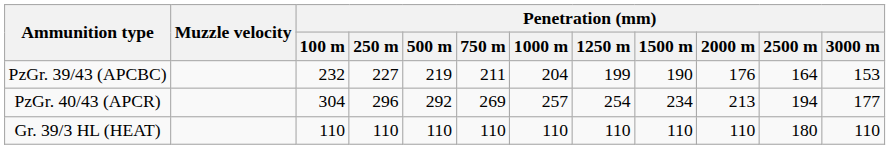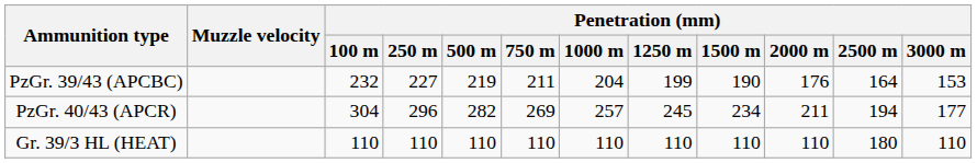 <table class="wikitable" style="text-align:right;">
 <tr>
 <th rowspan=2>Ammunition type</th>
 <th rowspan=2>Muzzle velocity</th>
 <th colspan=11>Penetration (mm)</th>
 </tr>
 <tr>
 <th>100 m</th>
 <th>250 m</th>
 <th>500 m</th>
 <th>750 m</th>
 <th>1000 m</th>
 <th>1250 m</th>
 <th>1500 m</th>
 <th>2000 m</th>
 <th>2500 m</th>
 <th>3000 m</th>
 </tr>
 <tr>
 <td style="text-align:center">PzGr. 39/43 (APCBC)</td>
 <td style="text-align:center"></td>
 <td>232</td>
 <td>227</td>
 <td>219</td>
 <td>211</td>
 <td>204</td>
 <td>199</td>
 <td>190</td>
 <td>176</td>
 <td>164</td>
 <td>153</td>
 </tr>
 <tr>
 <td style="text-align:center">PzGr. 40/43 (APCR)</td>
 <td style="text-align:center"></td>
 <td>304</td>
 <td>296</td>
-<td>292</td>
+<td>282</td>
 <td>269</td>
 <td>257</td>
-<td>254</td>
+<td>245</td>
 <td>234</td>
-<td>213</td>
+<td>211</td>
 <td>194</td>
 <td>177</td>
 </tr>
 <tr>
 <td style="text-align:center">Gr. 39/3 HL (HEAT)</td>
 <td style="text-align:center"></td>
 <td>110</td>
 <td>110</td>
 <td>110</td>
 <td>110</td>
 <td>110</td>
 <td>110</td>
 <td>110</td>
 <td>110</td>
 <td>180</td>
 <td>110</td>
 </tr>
 </table>
